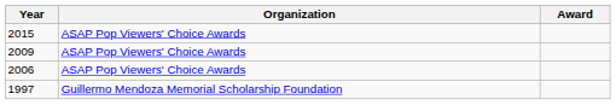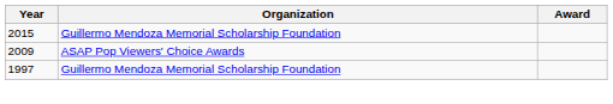 <table class="wikitable sortable" style="width:65%;">
 <tr style="background:#b0c4de; text-align:center;">
 <th>Year</th>
 <th>Organization</th>
 <th>Award</th>
 </tr>
 <tr>
 <td>2015</td>
-<td><a href='#'>ASAP Pop Viewers' Choice Awards</a></td>
+<td><a href='#'>Guillermo Mendoza Memorial Scholarship Foundation</a></td>
 <td></td>
 </tr>
 <tr>
 <td>2009</td>
-<td><a href='#'>ASAP Pop Viewers' Choice Awards</a></td>
-<td></td>
-</tr>
-<tr>
-<td>2006</td>
 <td><a href='#'>ASAP Pop Viewers' Choice Awards</a></td>
 <td></td>
 </tr>
 <tr>
 <td>1997</td>
 <td><a href='#'>Guillermo Mendoza Memorial Scholarship Foundation</a></td>
 <td></td>
 </tr>
 </table>
